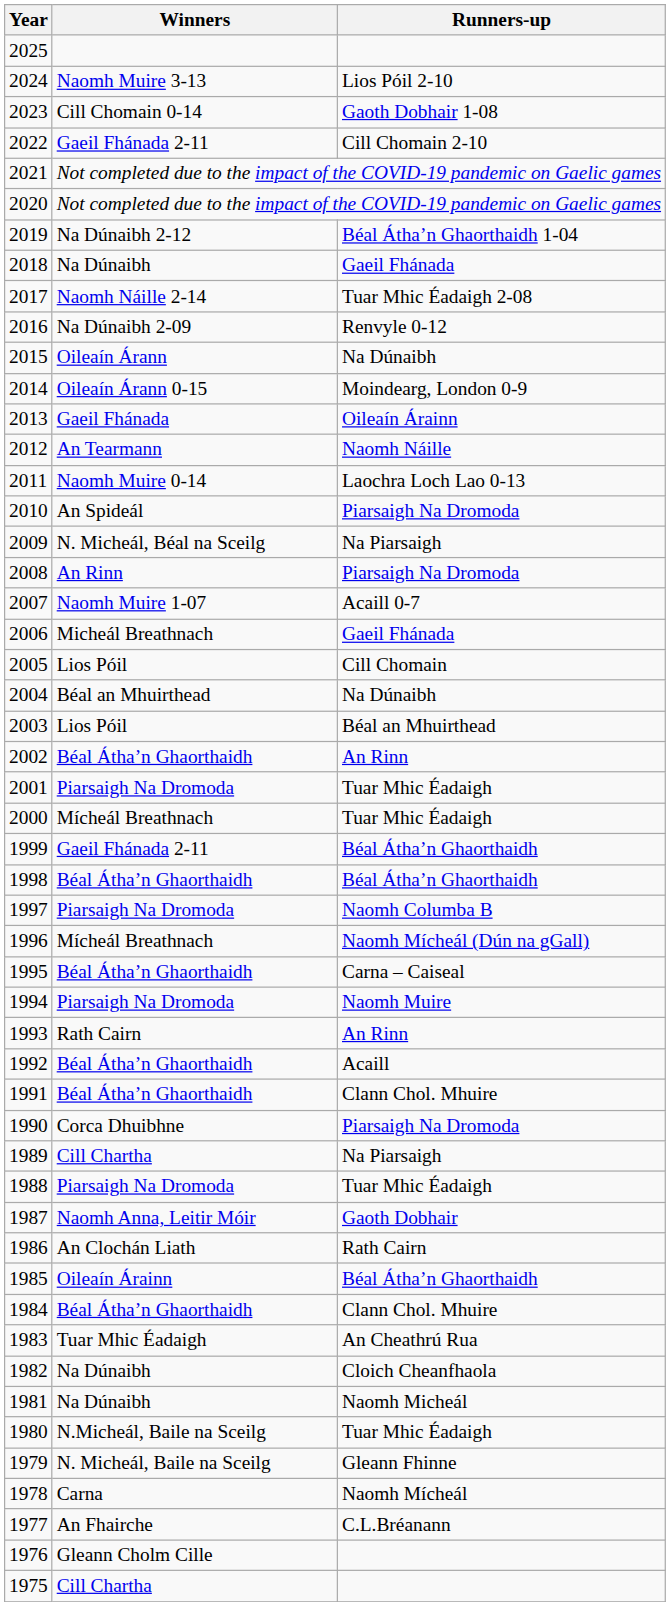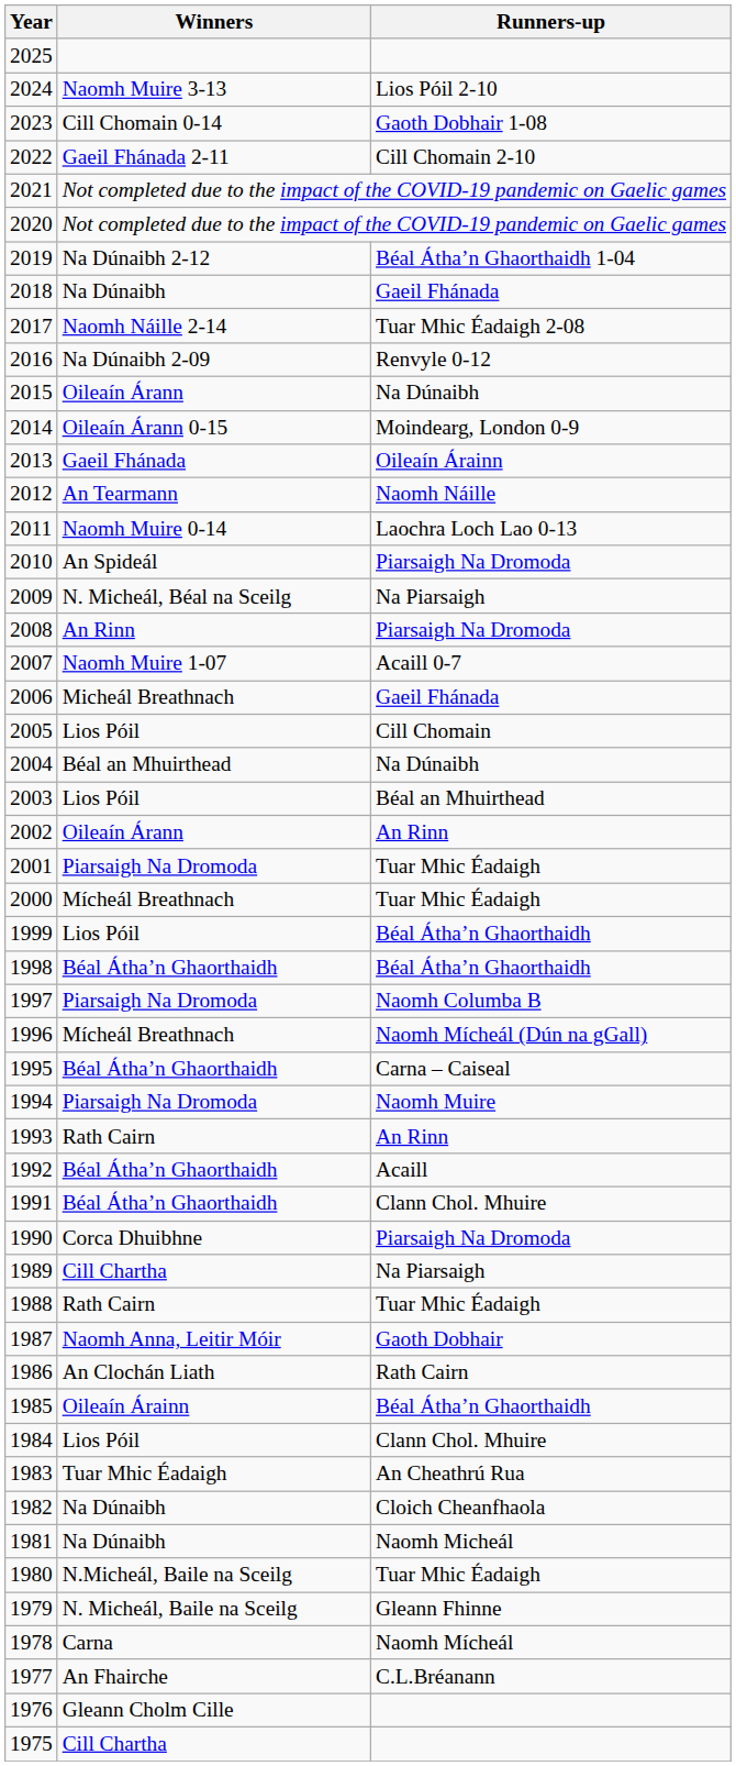 <table class="wikitable">
 <tr>
 <th>Year</th>
 <th>Winners</th>
 <th>Runners-up</th>
 </tr>
 <tr>
 <td>2025</td>
 <td></td>
 <td></td>
 </tr>
 <tr>
 <td>2024</td>
 <td><a href='#'>Naomh Muire</a> 3-13</td>
 <td>Lios Póil 2-10</td>
 </tr>
 <tr>
 <td>2023</td>
 <td>Cill Chomain 0-14</td>
 <td><a href='#'>Gaoth Dobhair</a> 1-08</td>
 </tr>
 <tr>
 <td>2022</td>
 <td><a href='#'>Gaeil Fhánada</a> 2-11</td>
 <td>Cill Chomain 2-10</td>
 </tr>
 <tr>
 <td>2021</td>
 <td colspan="3" style="text-align:center;"><em>Not completed due to the <a href='#'>impact of the COVID-19 pandemic on Gaelic games</a></em></td>
 </tr>
 <tr>
 <td>2020</td>
 <td colspan="3" style="text-align:center;"><em>Not completed due to the <a href='#'>impact of the COVID-19 pandemic on Gaelic games</a></em></td>
 </tr>
 <tr>
 <td>2019</td>
 <td>Na Dúnaibh 2-12</td>
 <td><a href='#'>Béal Átha’n Ghaorthaidh</a> 1-04</td>
 </tr>
 <tr>
 <td>2018</td>
 <td>Na Dúnaibh</td>
 <td><a href='#'>Gaeil Fhánada</a></td>
 </tr>
 <tr>
 <td>2017</td>
 <td><a href='#'>Naomh Náille</a> 2-14</td>
 <td>Tuar Mhic Éadaigh 2-08</td>
 </tr>
 <tr>
 <td>2016</td>
 <td>Na Dúnaibh 2-09</td>
 <td>Renvyle 0-12</td>
 </tr>
 <tr>
 <td>2015</td>
 <td><a href='#'>Oileaín Árann</a></td>
 <td>Na Dúnaibh</td>
 </tr>
 <tr>
 <td>2014</td>
 <td><a href='#'>Oileaín Árann</a> 0-15</td>
 <td>Moindearg, London 0-9</td>
 </tr>
 <tr>
 <td>2013</td>
 <td><a href='#'>Gaeil Fhánada</a></td>
 <td><a href='#'>Oileaín Árainn</a></td>
 </tr>
 <tr>
 <td>2012</td>
 <td><a href='#'>An Tearmann</a></td>
 <td><a href='#'>Naomh Náille</a></td>
 </tr>
 <tr>
 <td>2011</td>
 <td><a href='#'>Naomh Muire</a> 0-14</td>
 <td>Laochra Loch Lao 0-13</td>
 </tr>
 <tr>
 <td>2010</td>
 <td>An Spideál</td>
 <td><a href='#'>Piarsaigh Na Dromoda</a></td>
 </tr>
 <tr>
 <td>2009</td>
 <td>N. Micheál, Béal na Sceilg</td>
 <td>Na Piarsaigh</td>
 </tr>
 <tr>
 <td>2008</td>
 <td><a href='#'>An Rinn</a></td>
 <td><a href='#'>Piarsaigh Na Dromoda</a></td>
 </tr>
 <tr>
 <td>2007</td>
 <td><a href='#'>Naomh Muire</a> 1-07</td>
 <td>Acaill 0-7</td>
 </tr>
 <tr>
 <td>2006</td>
 <td>Micheál Breathnach</td>
 <td><a href='#'>Gaeil Fhánada</a></td>
 </tr>
 <tr>
 <td>2005</td>
 <td>Lios Póil</td>
 <td>Cill Chomain</td>
 </tr>
 <tr>
 <td>2004</td>
 <td>Béal an Mhuirthead</td>
 <td>Na Dúnaibh</td>
 </tr>
 <tr>
 <td>2003</td>
 <td>Lios Póil</td>
 <td>Béal an Mhuirthead</td>
 </tr>
 <tr>
 <td>2002</td>
-<td><a href='#'>Béal Átha’n Ghaorthaidh</a></td>
+<td><a href='#'>Oileaín Árann</a></td>
 <td><a href='#'>An Rinn</a></td>
 </tr>
 <tr>
 <td>2001</td>
 <td><a href='#'>Piarsaigh Na Dromoda</a></td>
 <td>Tuar Mhic Éadaigh</td>
 </tr>
 <tr>
 <td>2000</td>
 <td>Mícheál Breathnach</td>
 <td>Tuar Mhic Éadaigh</td>
 </tr>
 <tr>
 <td>1999</td>
-<td><a href='#'>Gaeil Fhánada</a> 2-11</td>
+<td>Lios Póil</td>
 <td><a href='#'>Béal Átha’n Ghaorthaidh</a></td>
 </tr>
 <tr>
 <td>1998</td>
 <td><a href='#'>Béal Átha’n Ghaorthaidh</a></td>
 <td><a href='#'>Béal Átha’n Ghaorthaidh</a></td>
 </tr>
 <tr>
 <td>1997</td>
 <td><a href='#'>Piarsaigh Na Dromoda</a></td>
 <td><a href='#'>Naomh Columba B</a></td>
 </tr>
 <tr>
 <td>1996</td>
 <td>Mícheál Breathnach</td>
 <td><a href='#'>Naomh Mícheál (Dún na gGall)</a></td>
 </tr>
 <tr>
 <td>1995</td>
 <td><a href='#'>Béal Átha’n Ghaorthaidh</a></td>
 <td>Carna – Caiseal</td>
 </tr>
 <tr>
 <td>1994</td>
 <td><a href='#'>Piarsaigh Na Dromoda</a></td>
 <td><a href='#'>Naomh Muire</a></td>
 </tr>
 <tr>
 <td>1993</td>
 <td>Rath Cairn</td>
 <td><a href='#'>An Rinn</a></td>
 </tr>
 <tr>
 <td>1992</td>
 <td><a href='#'>Béal Átha’n Ghaorthaidh</a></td>
 <td>Acaill</td>
 </tr>
 <tr>
 <td>1991</td>
 <td><a href='#'>Béal Átha’n Ghaorthaidh</a></td>
 <td>Clann Chol. Mhuire</td>
 </tr>
 <tr>
 <td>1990</td>
 <td>Corca Dhuibhne</td>
 <td><a href='#'>Piarsaigh Na Dromoda</a></td>
 </tr>
 <tr>
 <td>1989</td>
 <td><a href='#'>Cill Chartha</a></td>
 <td>Na Piarsaigh</td>
 </tr>
 <tr>
 <td>1988</td>
-<td><a href='#'>Piarsaigh Na Dromoda</a></td>
+<td>Rath Cairn</td>
 <td>Tuar Mhic Éadaigh</td>
 </tr>
 <tr>
 <td>1987</td>
 <td><a href='#'>Naomh Anna, Leitir Móir</a></td>
 <td><a href='#'>Gaoth Dobhair</a></td>
 </tr>
 <tr>
 <td>1986</td>
 <td>An Clochán Liath</td>
 <td>Rath Cairn</td>
 </tr>
 <tr>
 <td>1985</td>
 <td><a href='#'>Oileaín Árainn</a></td>
 <td><a href='#'>Béal Átha’n Ghaorthaidh</a></td>
 </tr>
 <tr>
 <td>1984</td>
-<td><a href='#'>Béal Átha’n Ghaorthaidh</a></td>
+<td>Lios Póil</td>
 <td>Clann Chol. Mhuire</td>
 </tr>
 <tr>
 <td>1983</td>
 <td>Tuar Mhic Éadaigh</td>
 <td>An Cheathrú Rua</td>
 </tr>
 <tr>
 <td>1982</td>
 <td>Na Dúnaibh</td>
 <td>Cloich Cheanfhaola</td>
 </tr>
 <tr>
 <td>1981</td>
 <td>Na Dúnaibh</td>
 <td>Naomh Micheál</td>
 </tr>
 <tr>
 <td>1980</td>
 <td>N.Micheál, Baile na Sceilg</td>
 <td>Tuar Mhic Éadaigh</td>
 </tr>
 <tr>
 <td>1979</td>
 <td>N. Micheál, Baile na Sceilg</td>
 <td>Gleann Fhinne</td>
 </tr>
 <tr>
 <td>1978</td>
 <td>Carna</td>
 <td>Naomh Mícheál</td>
 </tr>
 <tr>
 <td>1977</td>
 <td>An Fhairche</td>
 <td>C.L.Bréanann</td>
 </tr>
 <tr>
 <td>1976</td>
 <td>Gleann Cholm Cille</td>
 <td></td>
 </tr>
 <tr>
 <td>1975</td>
 <td><a href='#'>Cill Chartha</a></td>
 <td></td>
 </tr>
 </table>
